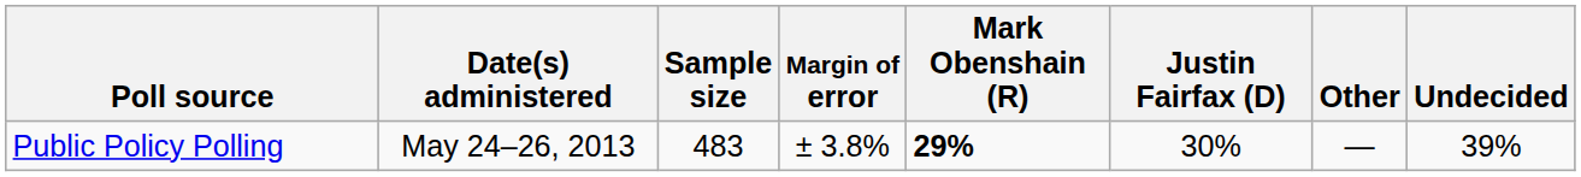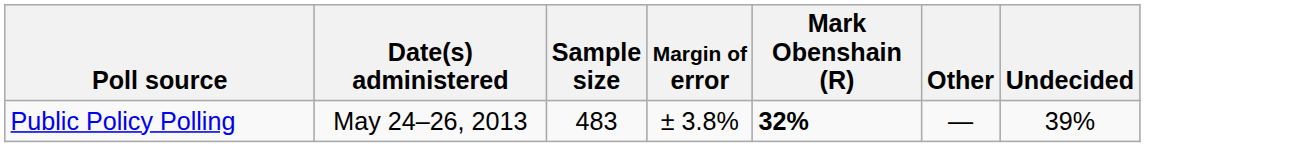 <table class="wikitable">
 <tr valign= bottom>
 <th style="width:190px;">Poll source</th>
 <th style="width:140px;">Date(s)<br>administered</th>
 <th class=small>Sample<br>size</th>
 <th><small>Margin of</small><br>error</th>
 <th style="width:100px;">Mark<br>Obenshain (R)</th>
-<th style="width:100px;">Justin<br>Fairfax (D)</th>
 <th>Other</th>
 <th>Undecided</th>
 </tr>
 <tr>
 <td><a href='#'>Public Policy Polling</a></td>
 <td align=center>May 24–26, 2013</td>
 <td align=center>483</td>
 <td align=center>± 3.8%</td>
-<td><strong>29%</strong></td>
-<td align=center>30%</td>
+<td><strong>32%</strong></td>
 <td align=center>—</td>
 <td align=center>39%</td>
 </tr>
 </table>
